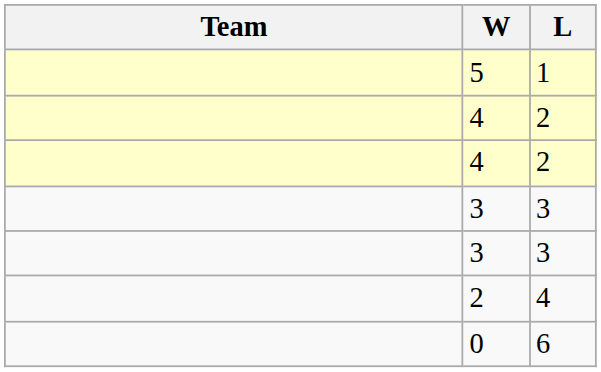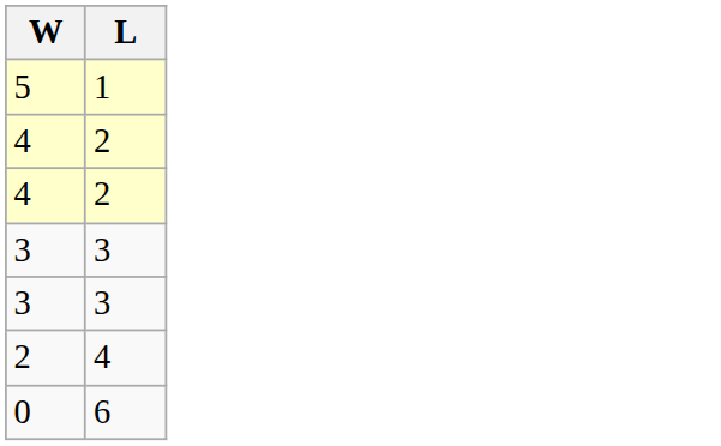 <table class="wikitable">
 <tr>
-<th width="250px">Team</th>
 <th width="30px">W</th>
 <th width="30px">L</th>
 </tr>
 <tr bgcolor=#ffffcc>
-<td></td>
 <td>5</td>
 <td>1</td>
 </tr>
 <tr bgcolor=#ffffcc>
-<td></td>
 <td>4</td>
 <td>2</td>
 </tr>
 <tr bgcolor=#ffffcc>
-<td></td>
 <td>4</td>
 <td>2</td>
 </tr>
 <tr>
-<td></td>
 <td>3</td>
 <td>3</td>
 </tr>
 <tr>
-<td></td>
 <td>3</td>
 <td>3</td>
 </tr>
 <tr>
-<td></td>
 <td>2</td>
 <td>4</td>
 </tr>
 <tr>
-<td></td>
 <td>0</td>
 <td>6</td>
 </tr>
 </table>
